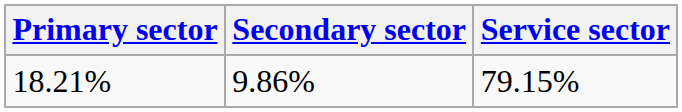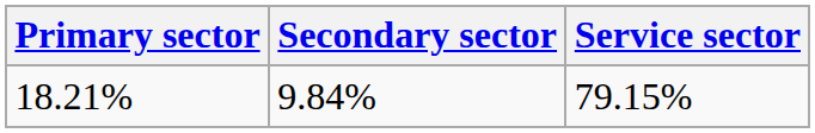 <table class="wikitable">
 <tr>
 <th><a href='#'>Primary sector</a></th>
 <th><a href='#'>Secondary sector</a></th>
 <th><a href='#'>Service sector</a></th>
 </tr>
 <tr>
 <td>18.21%</td>
-<td>9.86%</td>
+<td>9.84%</td>
 <td>79.15%</td>
 </tr>
 </table>
